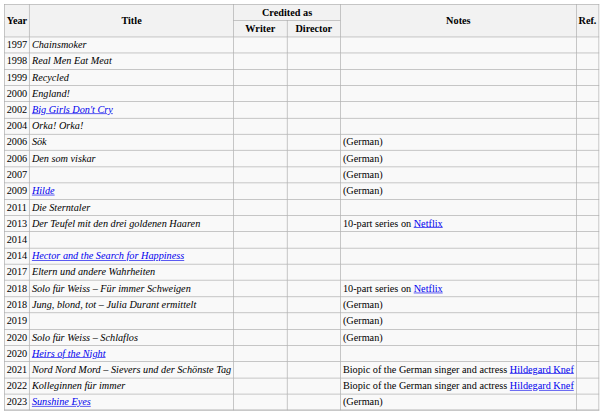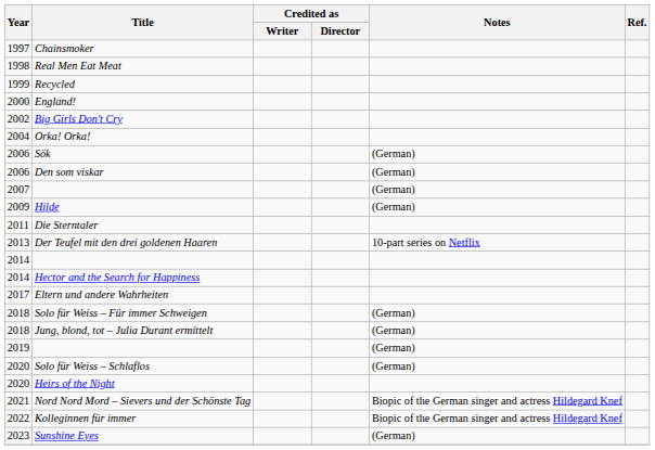 <table class="wikitable" style="text-align:center;">
 <tr>
 <th rowspan="2">Year</th>
 <th rowspan="2">Title</th>
 <th colspan="2">Credited as</th>
 <th rowspan="2">Notes</th>
 <th rowspan="2">Ref.</th>
 </tr>
 <tr>
 <th width="9%">Writer</th>
 <th width="9%">Director</th>
 </tr>
 <tr>
 <td>1997</td>
 <td align="left"><em>Chainsmoker</em></td>
 <td></td>
 <td></td>
 <td></td>
 <td></td>
 </tr>
 <tr>
 <td>1998</td>
 <td align="left"><em>Real Men Eat Meat</em></td>
 <td></td>
 <td></td>
 <td></td>
 </tr>
 <tr>
 <td>1999</td>
 <td align="left"><em>Recycled</em></td>
 <td></td>
 <td></td>
 <td align="left"></td>
 <td></td>
 </tr>
 <tr>
 <td>2000</td>
 <td align="left"><em>England!</em></td>
 <td></td>
 <td></td>
 <td align="left"></td>
 <td></td>
 </tr>
 <tr>
 <td>2002</td>
 <td align="left"><em><a href='#'>Big Girls Don't Cry</a></em></td>
 <td></td>
 <td></td>
 <td></td>
 <td></td>
 </tr>
 <tr>
 <td>2004</td>
 <td align="left"><em>Orka! Orka!</em></td>
 <td></td>
 <td></td>
 <td align="left"></td>
 <td></td>
 </tr>
 <tr>
 <td>2006</td>
 <td align="left"><em>Sök</em></td>
 <td></td>
 <td></td>
 <td align="left">(German)</td>
 <td></td>
 </tr>
 <tr>
 <td>2006</td>
 <td align="left"><em>Den som viskar</em></td>
 <td></td>
 <td></td>
 <td align="left">(German)</td>
 <td></td>
 </tr>
 <tr>
 <td>2007</td>
 <td align="left"><em></em></td>
 <td></td>
 <td></td>
 <td align="left">(German)</td>
 <td></td>
 </tr>
 <tr>
 <td>2009</td>
 <td align="left"><em><a href='#'>Hilde</a></em></td>
 <td></td>
 <td></td>
 <td align="left">(German)</td>
 <td></td>
 </tr>
 <tr>
 <td>2011</td>
 <td align="left"><em>Die Sterntaler</em></td>
 <td></td>
 <td></td>
 <td align="left"></td>
 <td></td>
 </tr>
 <tr>
 <td>2013</td>
 <td align="left"><em>Der Teufel mit den drei goldenen Haaren</em></td>
 <td></td>
 <td></td>
 <td align="left">10-part series on <a href='#'>Netflix</a></td>
 <td></td>
 </tr>
 <tr>
 <td>2014</td>
 <td align="left"><em></em></td>
 <td></td>
 <td></td>
 <td align="left"></td>
 <td></td>
 </tr>
 <tr>
 <td>2014</td>
 <td align="left"><em><a href='#'>Hector and the Search for Happiness</a></em></td>
 <td></td>
 <td></td>
 <td align="left"></td>
 <td></td>
 </tr>
 <tr>
 <td>2017</td>
 <td align="left"><em>Eltern und andere Wahrheiten</em></td>
 <td></td>
 <td></td>
 <td align="left"></td>
 <td></td>
 </tr>
 <tr>
 <td>2018</td>
 <td align="left"><em>Solo für Weiss – Für immer Schweigen</em></td>
 <td></td>
 <td></td>
-<td align="left">10-part series on <a href='#'>Netflix</a></td>
+<td align="left">(German)</td>
 <td></td>
 </tr>
 <tr>
 <td>2018</td>
 <td align="left"><em>Jung, blond, tot – Julia Durant ermittelt</em></td>
 <td></td>
 <td></td>
 <td align="left">(German)</td>
 <td></td>
 </tr>
 <tr>
 <td>2019</td>
 <td align="left"><em></em></td>
 <td></td>
 <td></td>
 <td align="left">(German)</td>
 <td></td>
 </tr>
 <tr>
 <td>2020</td>
 <td align="left"><em>Solo für Weiss – Schlaflos</em></td>
 <td></td>
 <td></td>
 <td align="left">(German)</td>
 <td></td>
 </tr>
 <tr>
 <td>2020</td>
 <td align="left"><em><a href='#'>Heirs of the Night</a></em></td>
 <td></td>
 <td></td>
 <td align="left"></td>
 <td></td>
 </tr>
 <tr>
 <td>2021</td>
 <td align="left"><em>Nord Nord Mord – Sievers und der Schönste Tag</em></td>
 <td></td>
 <td></td>
 <td align="left">Biopic of the German singer and actress <a href='#'>Hildegard Knef</a></td>
 <td></td>
 </tr>
 <tr>
 <td>2022</td>
 <td align="left"><em>Kolleginnen für immer</em></td>
 <td></td>
 <td></td>
 <td align="left">Biopic of the German singer and actress <a href='#'>Hildegard Knef</a></td>
 <td></td>
 </tr>
 <tr>
 <td>2023</td>
 <td align="left"><em><a href='#'>Sunshine Eyes</a></em></td>
 <td></td>
 <td></td>
 <td align="left">(German)</td>
 <td></td>
 </tr>
 <tr>
 </tr>
 </table>
